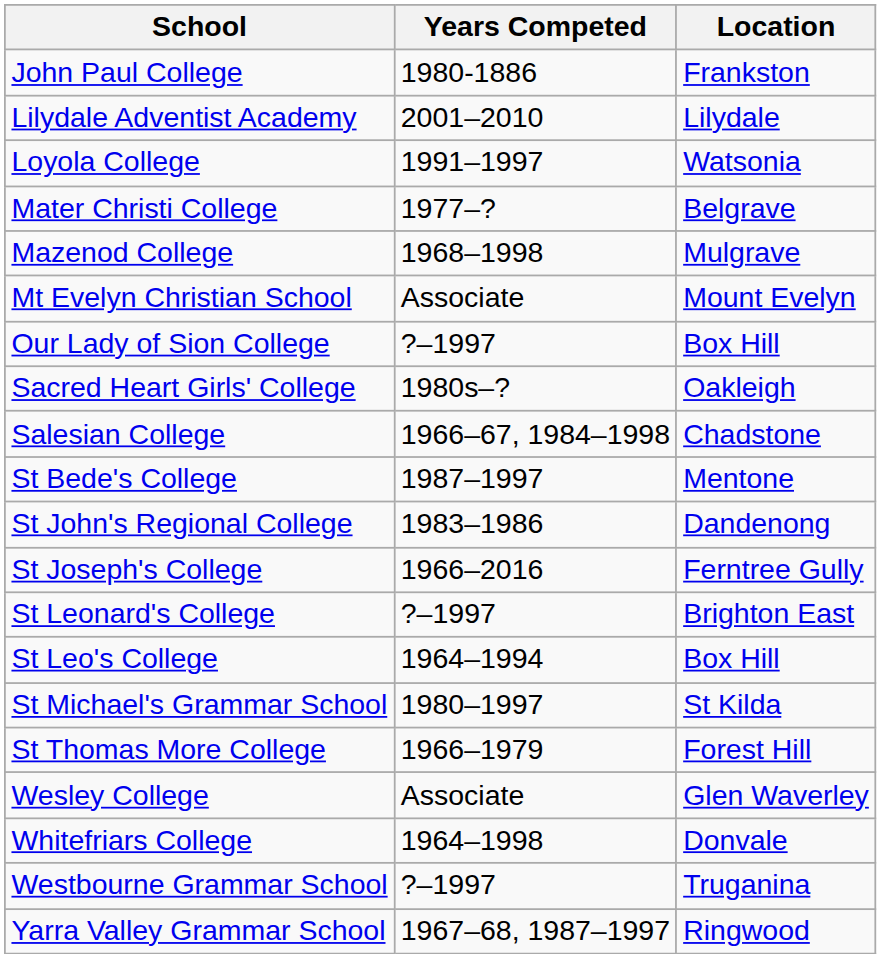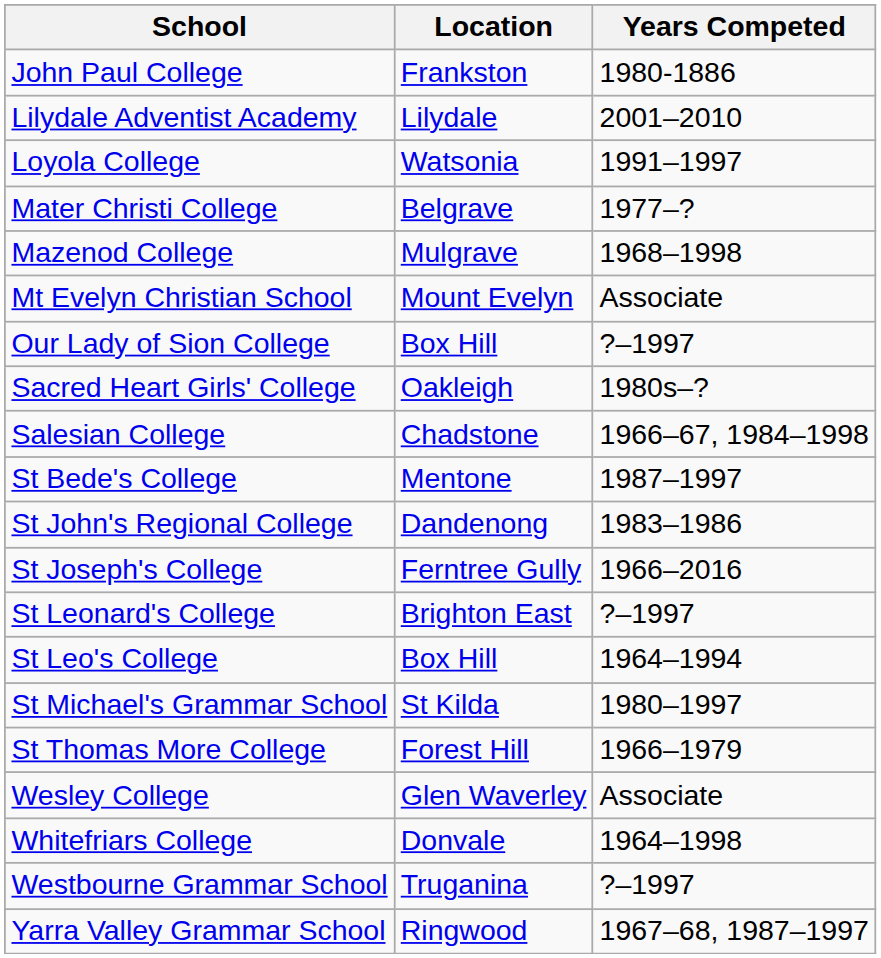 <table class="wikitable sortable">
 <tr>
 <th>School</th>
+<th>Location</th>
 <th>Years Competed</th>
-<th>Location</th>
 </tr>
 <tr>
 <td><a href='#'>John Paul College</a></td>
+<td><a href='#'>Frankston</a></td>
 <td>1980-1886</td>
-<td><a href='#'>Frankston</a></td>
 </tr>
 <tr>
 <td><a href='#'>Lilydale Adventist Academy</a></td>
+<td><a href='#'>Lilydale</a></td>
 <td>2001–2010</td>
-<td><a href='#'>Lilydale</a></td>
 </tr>
 <tr>
 <td><a href='#'>Loyola College</a></td>
+<td><a href='#'>Watsonia</a></td>
 <td>1991–1997</td>
-<td><a href='#'>Watsonia</a></td>
 </tr>
 <tr>
 <td><a href='#'>Mater Christi College</a></td>
+<td><a href='#'>Belgrave</a></td>
 <td>1977–?</td>
-<td><a href='#'>Belgrave</a></td>
 </tr>
 <tr>
 <td><a href='#'>Mazenod College</a></td>
+<td><a href='#'>Mulgrave</a></td>
 <td>1968–1998</td>
-<td><a href='#'>Mulgrave</a></td>
 </tr>
 <tr>
 <td><a href='#'>Mt Evelyn Christian School</a></td>
+<td><a href='#'>Mount Evelyn</a></td>
 <td>Associate</td>
-<td><a href='#'>Mount Evelyn</a></td>
 </tr>
 <tr>
 <td><a href='#'>Our Lady of Sion College</a></td>
+<td><a href='#'>Box Hill</a></td>
 <td>?–1997</td>
-<td><a href='#'>Box Hill</a></td>
 </tr>
 <tr>
 <td><a href='#'>Sacred Heart Girls' College</a></td>
+<td><a href='#'>Oakleigh</a></td>
 <td>1980s–?</td>
-<td><a href='#'>Oakleigh</a></td>
 </tr>
 <tr>
 <td><a href='#'>Salesian College</a></td>
+<td><a href='#'>Chadstone</a></td>
 <td>1966–67, 1984–1998</td>
-<td><a href='#'>Chadstone</a></td>
 </tr>
 <tr>
 <td><a href='#'>St Bede's College</a></td>
+<td><a href='#'>Mentone</a></td>
 <td>1987–1997</td>
-<td><a href='#'>Mentone</a></td>
 </tr>
 <tr>
 <td><a href='#'>St John's Regional College</a></td>
+<td><a href='#'>Dandenong</a></td>
 <td>1983–1986</td>
-<td><a href='#'>Dandenong</a></td>
 </tr>
 <tr>
 <td><a href='#'>St Joseph's College</a></td>
+<td><a href='#'>Ferntree Gully</a></td>
 <td>1966–2016</td>
-<td><a href='#'>Ferntree Gully</a></td>
 </tr>
 <tr>
 <td><a href='#'>St Leonard's College</a></td>
+<td><a href='#'>Brighton East</a></td>
 <td>?–1997</td>
-<td><a href='#'>Brighton East</a></td>
 </tr>
 <tr>
 <td><a href='#'>St Leo's College</a></td>
+<td><a href='#'>Box Hill</a></td>
 <td>1964–1994</td>
-<td><a href='#'>Box Hill</a></td>
 </tr>
 <tr>
 <td><a href='#'>St Michael's Grammar School</a></td>
+<td><a href='#'>St Kilda</a></td>
 <td>1980–1997</td>
-<td><a href='#'>St Kilda</a></td>
 </tr>
 <tr>
 <td><a href='#'>St Thomas More College</a></td>
+<td><a href='#'>Forest Hill</a></td>
 <td>1966–1979</td>
-<td><a href='#'>Forest Hill</a></td>
 </tr>
 <tr>
 <td><a href='#'>Wesley College</a></td>
+<td><a href='#'>Glen Waverley</a></td>
 <td>Associate</td>
-<td><a href='#'>Glen Waverley</a></td>
 </tr>
 <tr>
 <td><a href='#'>Whitefriars College</a></td>
+<td><a href='#'>Donvale</a></td>
 <td>1964–1998</td>
-<td><a href='#'>Donvale</a></td>
 </tr>
 <tr>
 <td><a href='#'>Westbourne Grammar School</a></td>
+<td><a href='#'>Truganina</a></td>
 <td>?–1997</td>
-<td><a href='#'>Truganina</a></td>
 </tr>
 <tr>
 <td><a href='#'>Yarra Valley Grammar School</a></td>
+<td><a href='#'>Ringwood</a></td>
 <td>1967–68, 1987–1997</td>
-<td><a href='#'>Ringwood</a></td>
 </tr>
 </table>
